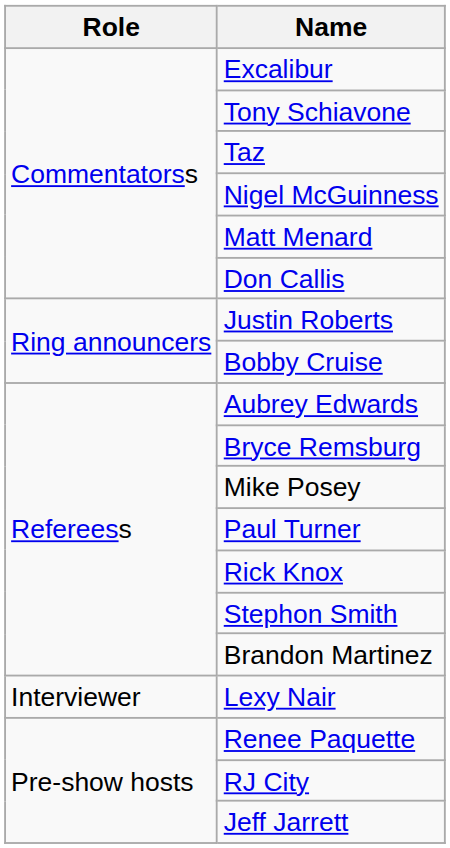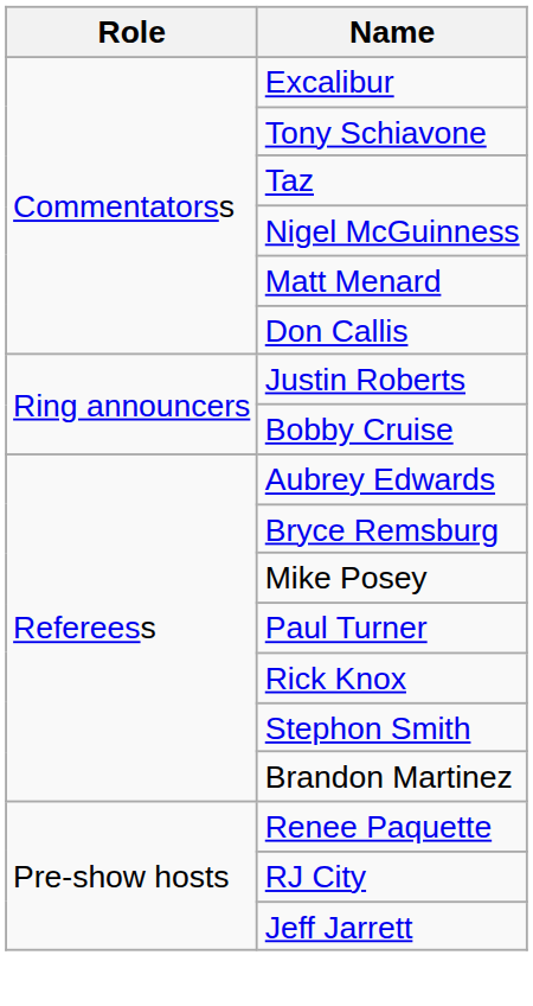 <table class=wikitable style="font-size:90%; margin: 0.5em 0 0.5em 1em; float: right; clear: right;">
 <tr>
 <th>Role</th>
 <th>Name</th>
 </tr>
 <tr>
 <td rowspan="6"><a href='#'>Commentators</a>s</td>
 <td><a href='#'>Excalibur</a> </td>
 </tr>
 <tr>
 <td><a href='#'>Tony Schiavone</a> </td>
 </tr>
 <tr>
 <td><a href='#'>Taz</a> </td>
 </tr>
 <tr>
 <td><a href='#'>Nigel McGuinness</a> </td>
 </tr>
 <tr>
 <td><a href='#'>Matt Menard</a> </td>
 </tr>
 <tr>
 <td><a href='#'>Don Callis</a> </td>
 </tr>
 <tr>
 <td rowspan=2><a href='#'>Ring announcers</a></td>
 <td><a href='#'>Justin Roberts</a> </td>
 </tr>
 <tr>
 <td><a href='#'>Bobby Cruise</a> </td>
 </tr>
 <tr>
 <td rowspan=7><a href='#'>Referees</a>s</td>
 <td><a href='#'>Aubrey Edwards</a></td>
 </tr>
 <tr>
 <td><a href='#'>Bryce Remsburg</a></td>
 </tr>
 <tr>
 <td>Mike Posey</td>
 </tr>
 <tr>
 <td><a href='#'>Paul Turner</a></td>
 </tr>
 <tr>
 <td><a href='#'>Rick Knox</a></td>
 </tr>
 <tr>
 <td><a href='#'>Stephon Smith</a></td>
 </tr>
 <tr>
 <td>Brandon Martinez</td>
 </tr>
 <tr>
-<td>Interviewer</td>
-<td><a href='#'>Lexy Nair</a></td>
-</tr>
-<tr>
 <td rowspan=3>Pre-show hosts</td>
 <td><a href='#'>Renee Paquette</a></td>
 </tr>
 <tr>
 <td><a href='#'>RJ City</a></td>
 </tr>
 <tr>
 <td><a href='#'>Jeff Jarrett</a></td>
 </tr>
 </table>
